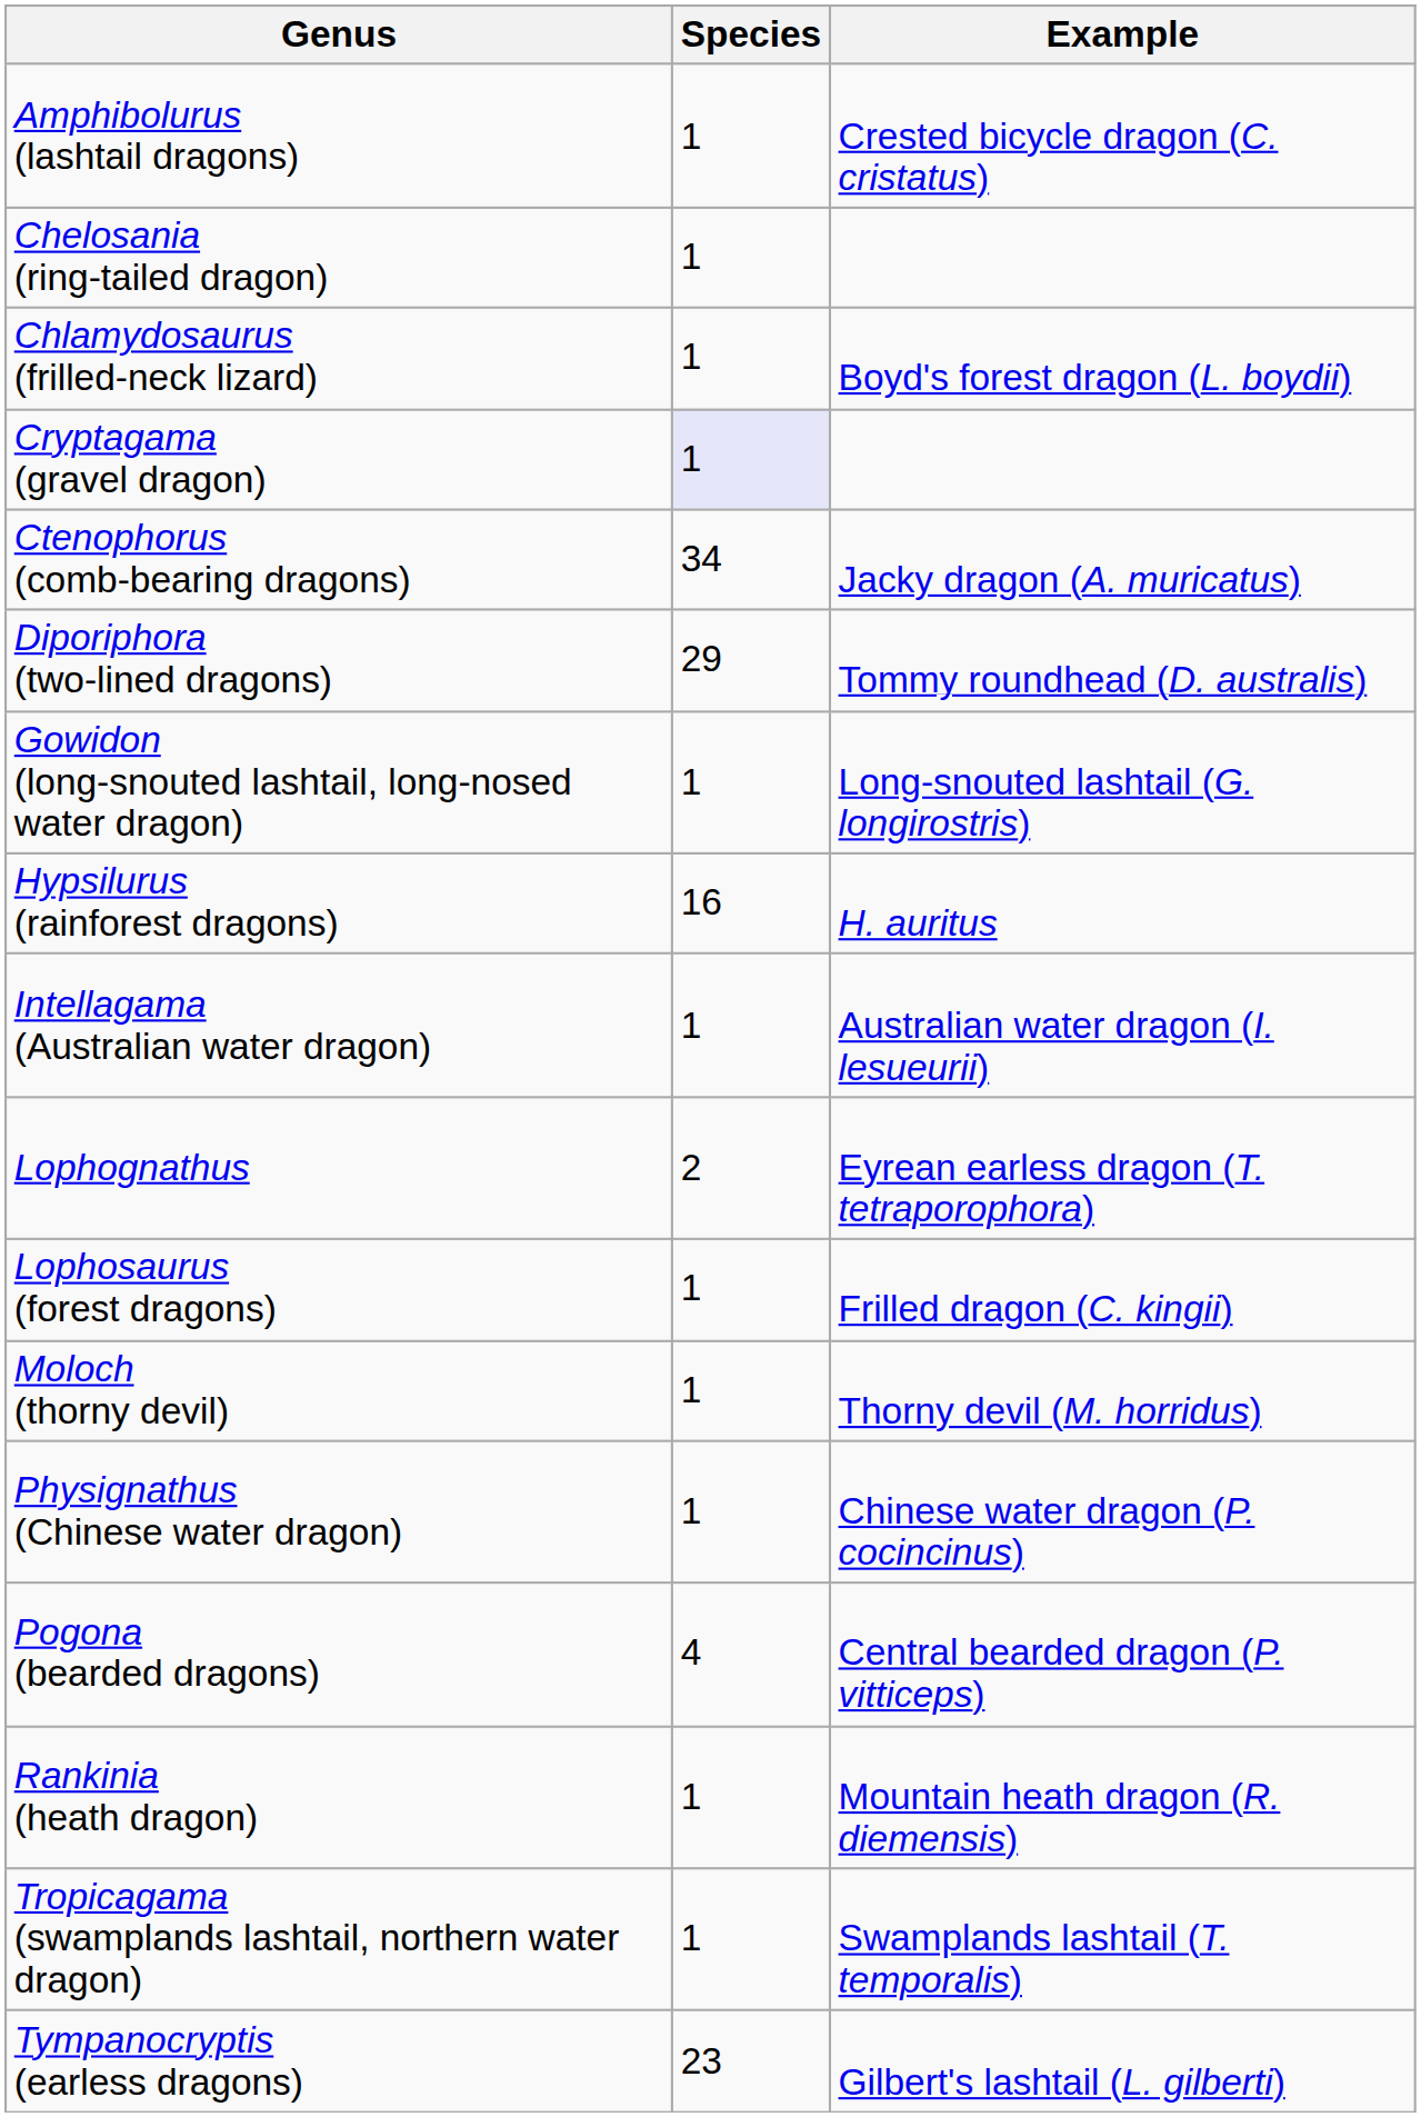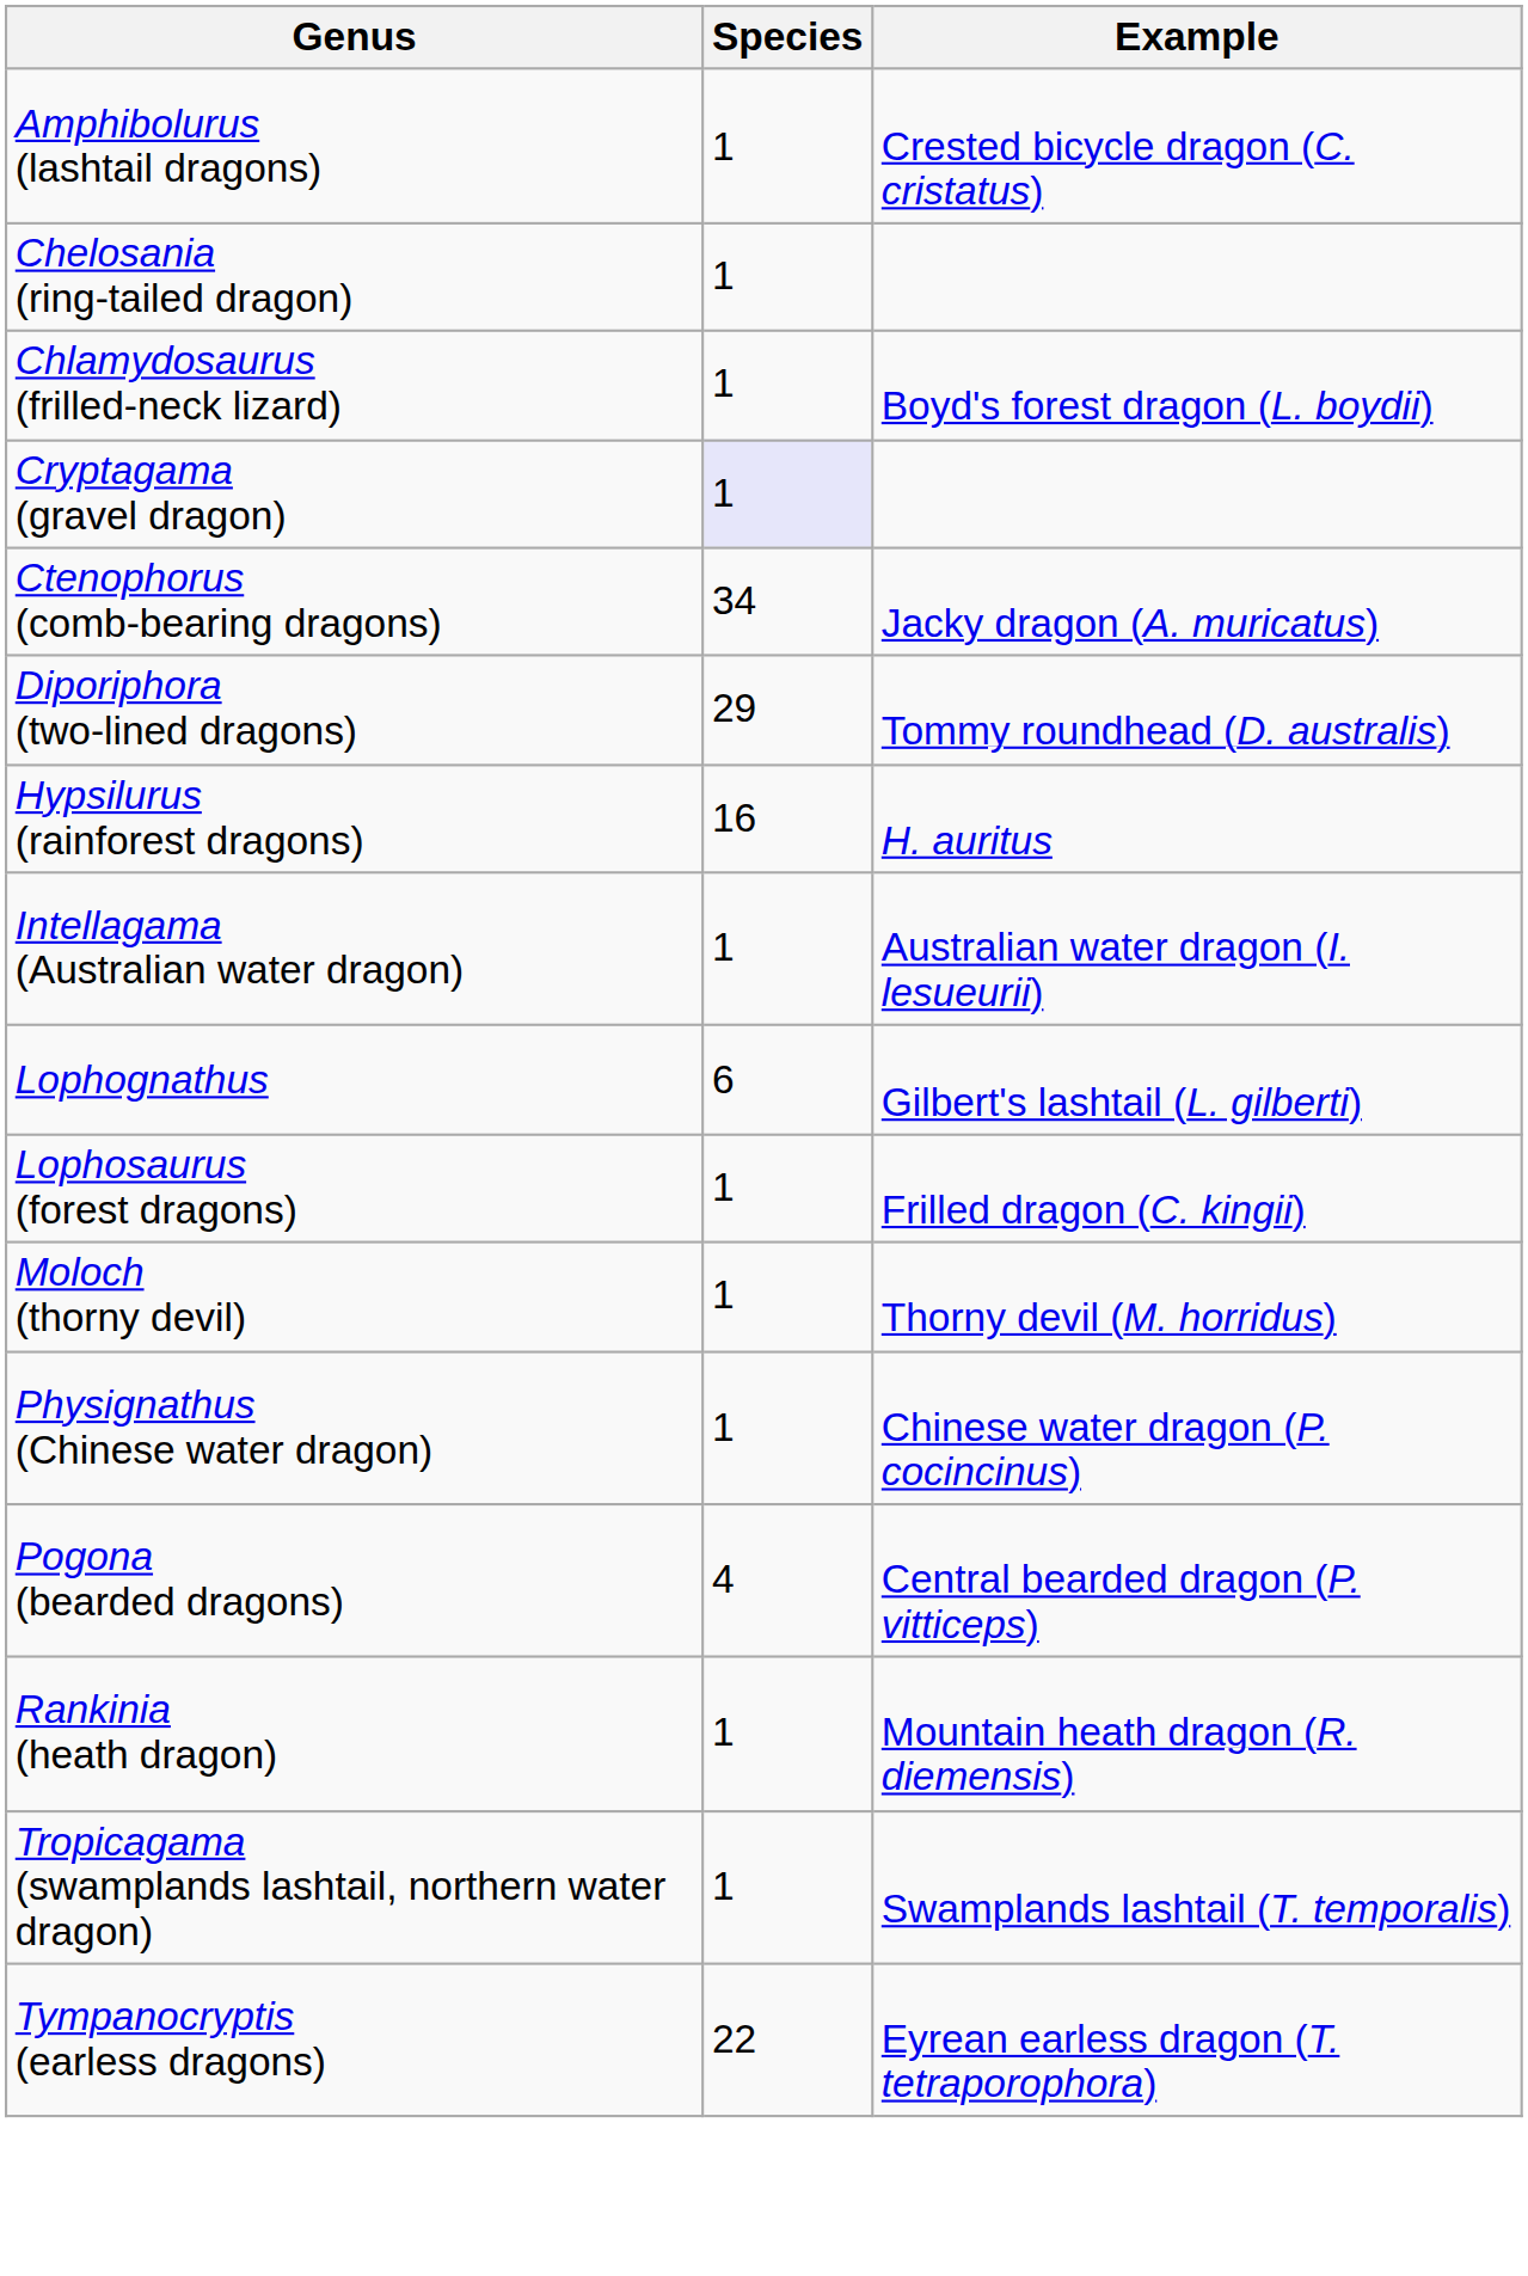 <table class="wikitable sortable">
 <tr>
 <th>Genus</th>
 <th>Species</th>
 <th>Example</th>
 </tr>
 <tr>
 <td><em><a href='#'>Amphibolurus</a></em><br>(lashtail dragons)</td>
 <td>1</td>
 <td><br><a href='#'>Crested bicycle dragon (<em>C. cristatus</em>)</a></td>
 </tr>
 <tr>
 <td><em><a href='#'>Chelosania</a></em><br>(ring-tailed dragon)</td>
 <td>1</td>
 <td></td>
 </tr>
 <tr>
 <td><em><a href='#'>Chlamydosaurus</a></em><br>(frilled-neck lizard)</td>
 <td>1</td>
 <td><br><a href='#'>Boyd's forest dragon (<em>L. boydii</em>)</a></td>
 </tr>
 <tr>
 <td><em><a href='#'>Cryptagama</a></em><br>(gravel dragon)</td>
 <td style="background: lavender;">1</td>
 <td></td>
 </tr>
 <tr>
 <td><em><a href='#'>Ctenophorus</a></em><br>(comb-bearing dragons)</td>
 <td>34</td>
 <td><br><a href='#'>Jacky dragon (<em>A. muricatus</em>)</a></td>
 </tr>
 <tr>
 <td><em><a href='#'>Diporiphora</a></em><br>(two-lined dragons)</td>
 <td>29</td>
 <td><br><a href='#'>Tommy roundhead (<em>D. australis</em>)</a></td>
 </tr>
 <tr>
-<td><em><a href='#'>Gowidon</a></em><br>(long-snouted lashtail, long-nosed water dragon)</td>
-<td>1</td>
-<td><br><a href='#'>Long-snouted lashtail (<em>G. longirostris</em>)</a></td>
-</tr>
-<tr>
 <td><em><a href='#'>Hypsilurus</a></em><br>(rainforest dragons)</td>
 <td>16</td>
 <td><br><em><a href='#'>H. auritus</a></em></td>
 </tr>
 <tr>
 <td><em><a href='#'>Intellagama</a></em><br>(Australian water dragon)</td>
 <td>1</td>
 <td><br><a href='#'>Australian water dragon (<em>I. lesueurii</em>)</a></td>
 </tr>
 <tr>
 <td><em><a href='#'>Lophognathus</a></em></td>
-<td>2</td>
-<td><br><a href='#'>Eyrean earless dragon (<em>T. tetraporophora</em>)</a></td>
+<td>6</td>
+<td><br><a href='#'>Gilbert's lashtail (<em>L. gilberti</em>)</a></td>
 </tr>
 <tr>
 <td><em><a href='#'>Lophosaurus</a></em><br>(forest dragons)</td>
 <td>1</td>
 <td><br><a href='#'>Frilled dragon (<em>C. kingii</em>)</a></td>
 </tr>
 <tr>
 <td><em><a href='#'>Moloch</a></em><br>(thorny devil)</td>
 <td>1</td>
 <td><br><a href='#'>Thorny devil (<em>M. horridus</em>)</a></td>
 </tr>
 <tr>
 <td><em><a href='#'>Physignathus</a></em><br>(Chinese water dragon)</td>
 <td>1</td>
 <td><br><a href='#'>Chinese water dragon (<em>P. cocincinus</em>)</a></td>
 </tr>
 <tr>
 <td><em><a href='#'>Pogona</a></em><br>(bearded dragons)</td>
 <td>4</td>
 <td><br><a href='#'>Central bearded dragon (<em>P. vitticeps</em>)</a></td>
 </tr>
 <tr>
 <td><em><a href='#'>Rankinia</a></em><br>(heath dragon)</td>
 <td>1</td>
 <td><br><a href='#'>Mountain heath dragon (<em>R. diemensis</em>)</a></td>
 </tr>
 <tr>
 <td><em><a href='#'>Tropicagama</a></em><br>(swamplands lashtail, northern water dragon)</td>
 <td>1</td>
 <td><br><a href='#'>Swamplands lashtail (<em>T. temporalis</em>)</a></td>
 </tr>
 <tr>
 <td><em><a href='#'>Tympanocryptis</a></em><br>(earless dragons)</td>
-<td>23</td>
-<td><br><a href='#'>Gilbert's lashtail (<em>L. gilberti</em>)</a></td>
+<td>22</td>
+<td><br><a href='#'>Eyrean earless dragon (<em>T. tetraporophora</em>)</a></td>
 </tr>
 </table>
